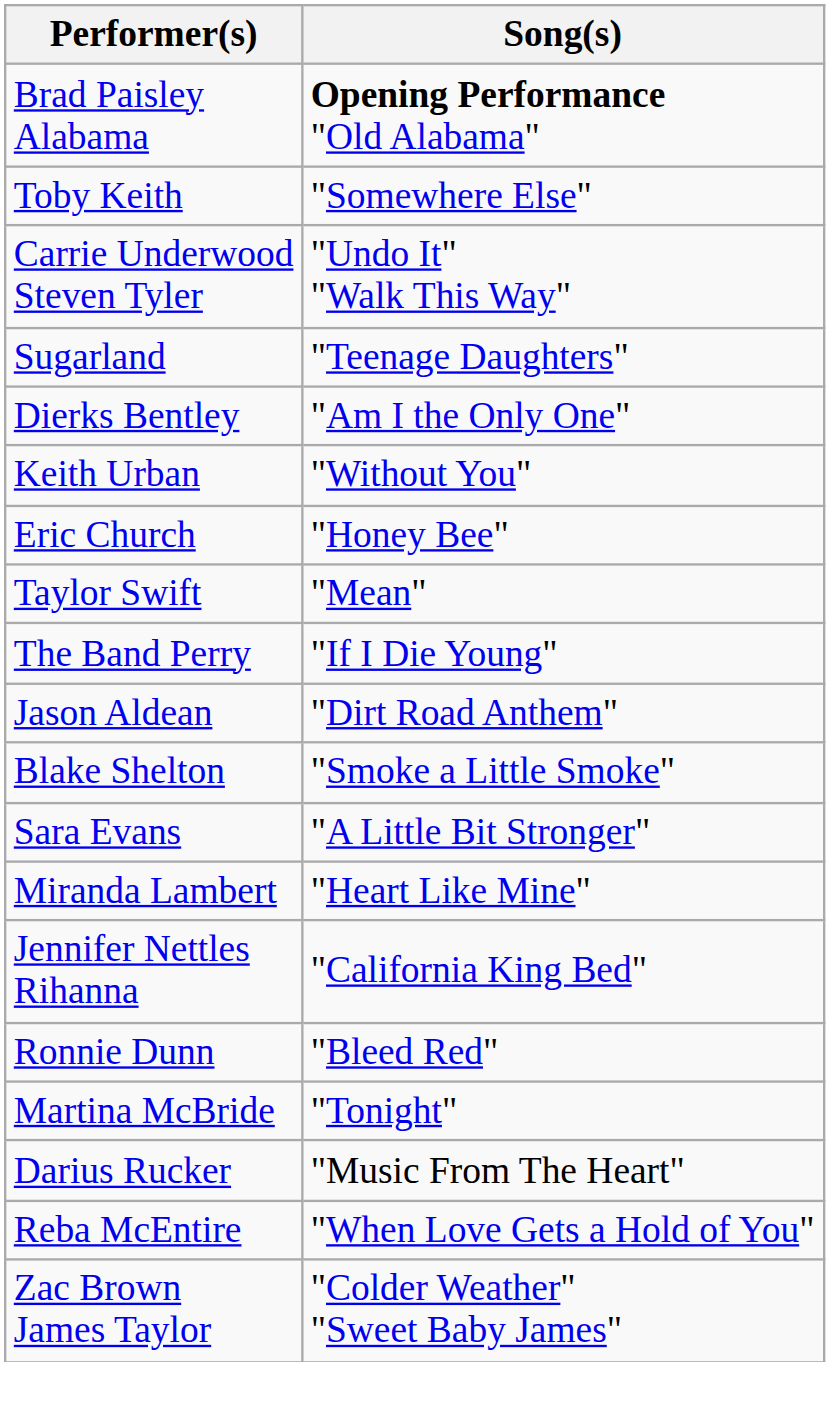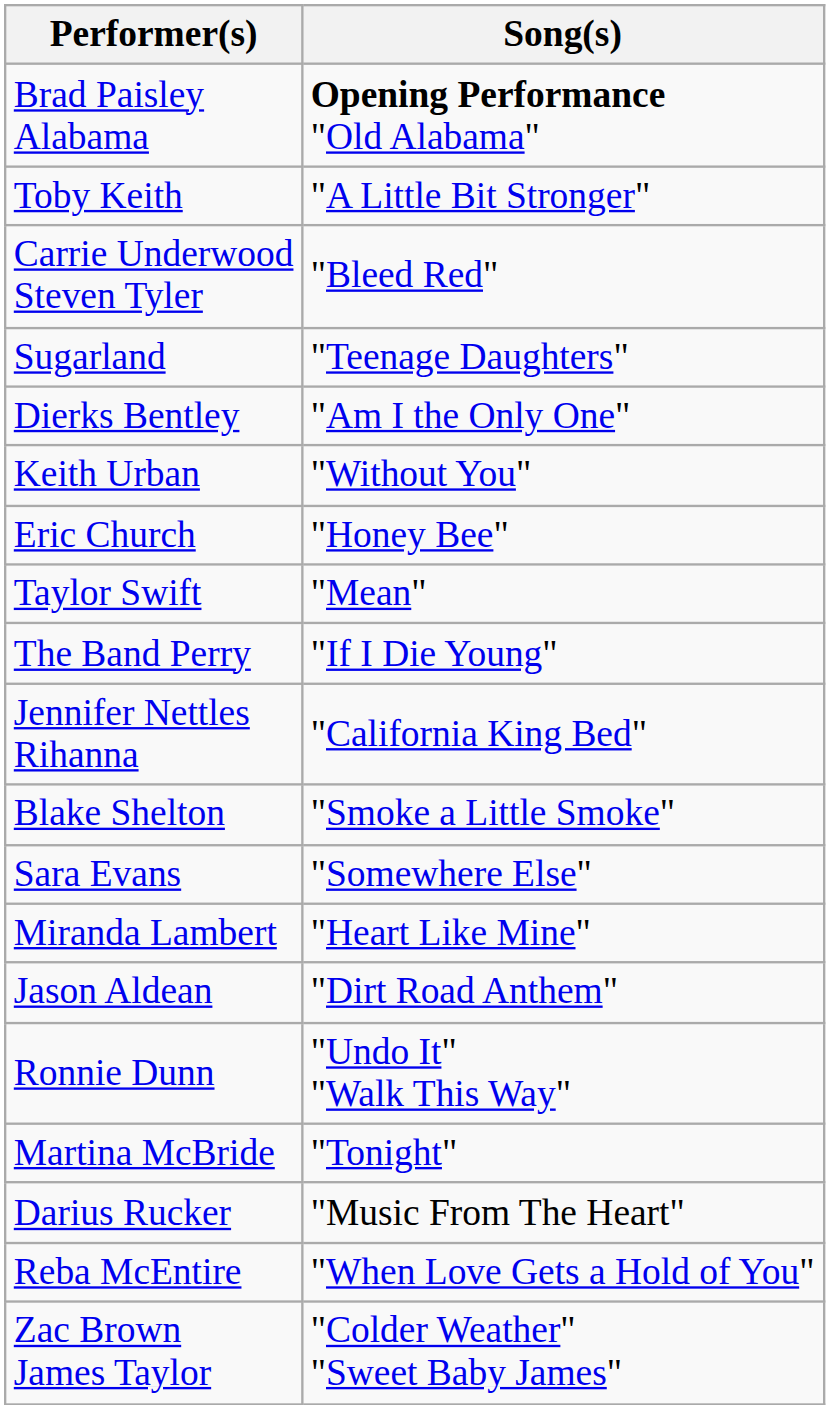 <table class="wikitable">
 <tr>
 <th>Performer(s)</th>
 <th>Song(s)</th>
 </tr>
 <tr>
 <td><a href='#'>Brad Paisley</a><br><a href='#'>Alabama</a></td>
 <td><strong>Opening Performance</strong><br>"<a href='#'>Old Alabama</a>"</td>
 </tr>
 <tr>
 <td><a href='#'>Toby Keith</a></td>
-<td>"<a href='#'>Somewhere Else</a>"</td>
+<td>"<a href='#'>A Little Bit Stronger</a>"</td>
 </tr>
 <tr>
 <td><a href='#'>Carrie Underwood</a><br><a href='#'>Steven Tyler</a></td>
-<td>"<a href='#'>Undo It</a>"<br>"<a href='#'>Walk This Way</a>"</td>
+<td>"<a href='#'>Bleed Red</a>"</td>
 </tr>
 <tr>
 <td><a href='#'>Sugarland</a></td>
 <td>"<a href='#'>Teenage Daughters</a>"</td>
 </tr>
 <tr>
 <td><a href='#'>Dierks Bentley</a></td>
 <td>"<a href='#'>Am I the Only One</a>"</td>
 </tr>
 <tr>
 <td><a href='#'>Keith Urban</a></td>
 <td>"<a href='#'>Without You</a>"</td>
 </tr>
 <tr>
 <td><a href='#'>Eric Church</a></td>
 <td>"<a href='#'>Honey Bee</a>"</td>
 </tr>
 <tr>
 <td><a href='#'>Taylor Swift</a></td>
 <td>"<a href='#'>Mean</a>"</td>
 </tr>
 <tr>
 <td><a href='#'>The Band Perry</a></td>
 <td>"<a href='#'>If I Die Young</a>"</td>
 </tr>
 <tr>
-<td><a href='#'>Jason Aldean</a></td>
-<td>"<a href='#'>Dirt Road Anthem</a>"</td>
+<td><a href='#'>Jennifer Nettles</a><br><a href='#'>Rihanna</a></td>
+<td>"<a href='#'>California King Bed</a>"</td>
 </tr>
 <tr>
 <td><a href='#'>Blake Shelton</a></td>
 <td>"<a href='#'>Smoke a Little Smoke</a>"</td>
 </tr>
 <tr>
 <td><a href='#'>Sara Evans</a></td>
-<td>"<a href='#'>A Little Bit Stronger</a>"</td>
+<td>"<a href='#'>Somewhere Else</a>"</td>
 </tr>
 <tr>
 <td><a href='#'>Miranda Lambert</a></td>
 <td>"<a href='#'>Heart Like Mine</a>"</td>
 </tr>
 <tr>
-<td><a href='#'>Jennifer Nettles</a><br><a href='#'>Rihanna</a></td>
-<td>"<a href='#'>California King Bed</a>"</td>
+<td><a href='#'>Jason Aldean</a></td>
+<td>"<a href='#'>Dirt Road Anthem</a>"</td>
 </tr>
 <tr>
 <td><a href='#'>Ronnie Dunn</a></td>
-<td>"<a href='#'>Bleed Red</a>"</td>
+<td>"<a href='#'>Undo It</a>"<br>"<a href='#'>Walk This Way</a>"</td>
 </tr>
 <tr>
 <td><a href='#'>Martina McBride</a></td>
 <td>"<a href='#'>Tonight</a>"</td>
 </tr>
 <tr>
 <td><a href='#'>Darius Rucker</a></td>
 <td>"Music From The Heart"</td>
 </tr>
 <tr>
 <td><a href='#'>Reba McEntire</a></td>
 <td>"<a href='#'>When Love Gets a Hold of You</a>"</td>
 </tr>
 <tr>
 <td><a href='#'>Zac Brown</a><br><a href='#'>James Taylor</a></td>
 <td>"<a href='#'>Colder Weather</a>"<br>"<a href='#'>Sweet Baby James</a>"</td>
 </tr>
 </table>
